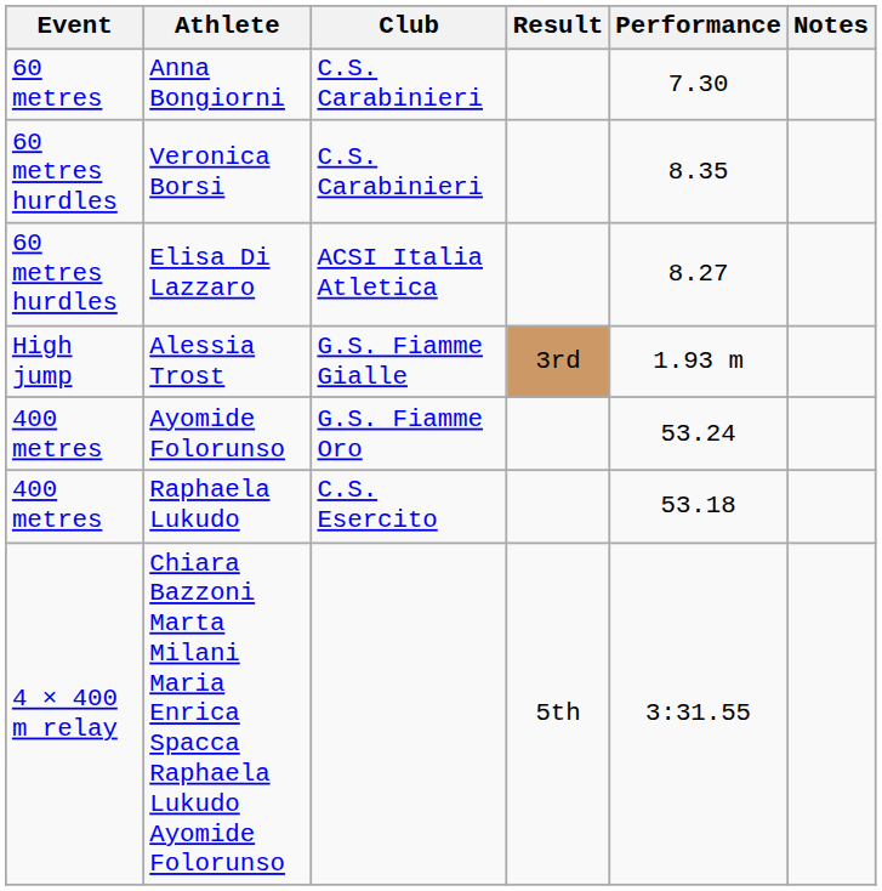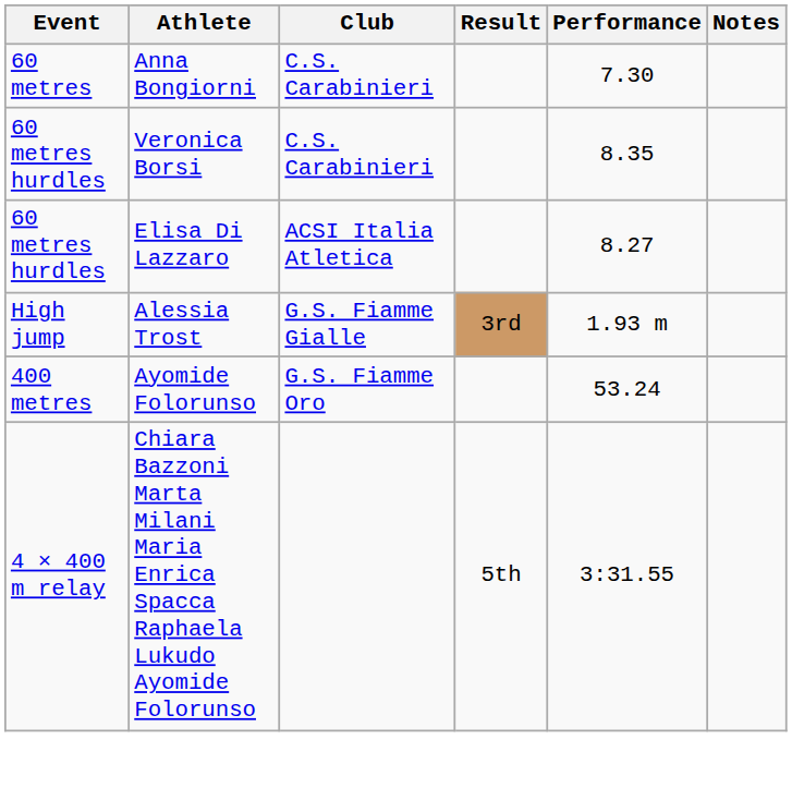 <table class="wikitable" width=65% style="font-size:90%; text-align:left;">
 <tr>
 <th>Event</th>
 <th>Athlete</th>
 <th>Club</th>
 <th>Result</th>
 <th>Performance</th>
 <th>Notes</th>
 </tr>
 <tr>
 <td><a href='#'>60 metres</a></td>
 <td><a href='#'>Anna Bongiorni</a></td>
 <td><a href='#'>C.S. Carabinieri</a></td>
 <td align=center></td>
 <td align=center>7.30</td>
 <td align=center></td>
 </tr>
 <tr>
 <td><a href='#'>60 metres hurdles</a></td>
 <td><a href='#'>Veronica Borsi</a></td>
 <td><a href='#'>C.S. Carabinieri</a></td>
 <td align=center></td>
 <td align=center>8.35</td>
 <td align=center></td>
 </tr>
 <tr>
 <td><a href='#'>60 metres hurdles</a></td>
 <td><a href='#'>Elisa Di Lazzaro</a></td>
 <td><a href='#'>ACSI Italia Atletica</a></td>
 <td align=center></td>
 <td align=center>8.27</td>
 <td align=center></td>
 </tr>
 <tr>
 <td><a href='#'>High jump</a></td>
 <td><a href='#'>Alessia Trost</a></td>
 <td><a href='#'>G.S. Fiamme Gialle</a></td>
 <td align=center bgcolor=cc9966>3rd</td>
 <td align=center>1.93 m</td>
 <td align=center></td>
 </tr>
 <tr>
 <td><a href='#'>400 metres</a></td>
 <td><a href='#'>Ayomide Folorunso</a></td>
 <td><a href='#'>G.S. Fiamme Oro</a></td>
 <td align=center></td>
 <td align=center>53.24</td>
 <td align=center></td>
 </tr>
 <tr>
-<td><a href='#'>400 metres</a></td>
-<td><a href='#'>Raphaela Lukudo</a></td>
-<td><a href='#'>C.S. Esercito</a></td>
-<td align=center></td>
-<td align=center>53.18</td>
-<td align=center></td>
-</tr>
-<tr>
 <td><a href='#'>4 × 400 m relay</a></td>
 <td><a href='#'>Chiara Bazzoni</a><br><a href='#'>Marta Milani</a><br><a href='#'>Maria Enrica Spacca</a><br><a href='#'>Raphaela Lukudo</a><br><a href='#'>Ayomide Folorunso</a></td>
 <td></td>
 <td align=center>5th</td>
 <td align=center>3:31.55</td>
 <td align=center></td>
 </tr>
 </table>
